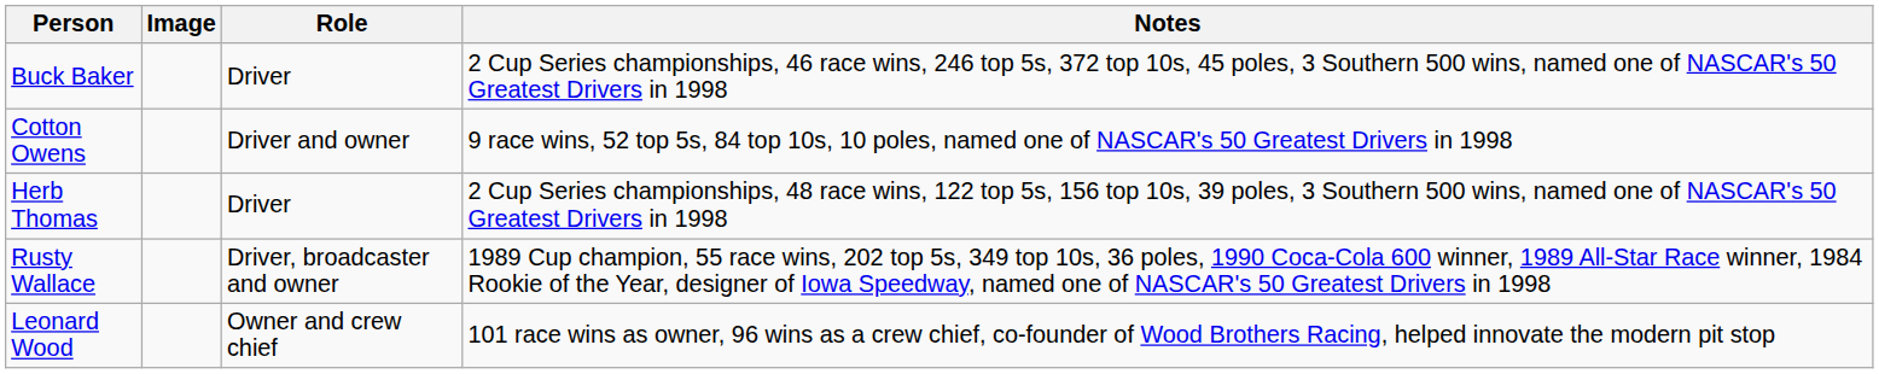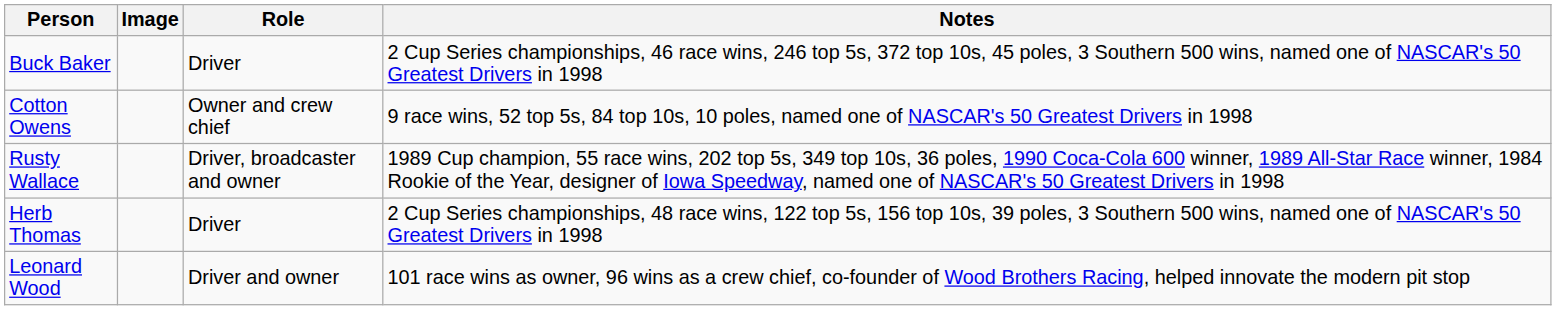 <table class="wikitable sortable">
 <tr>
 <th>Person</th>
 <th>Image</th>
 <th>Role</th>
 <th>Notes</th>
 </tr>
 <tr>
 <td><a href='#'>Buck Baker</a></td>
 <td></td>
 <td>Driver</td>
 <td>2 Cup Series championships, 46 race wins, 246 top 5s, 372 top 10s, 45 poles, 3 Southern 500 wins, named one of <a href='#'>NASCAR's 50 Greatest Drivers</a> in 1998</td>
 </tr>
 <tr>
 <td><a href='#'>Cotton Owens</a></td>
 <td></td>
-<td>Driver and owner</td>
+<td>Owner and crew chief</td>
 <td>9 race wins, 52 top 5s, 84 top 10s, 10 poles, named one of <a href='#'>NASCAR's 50 Greatest Drivers</a> in 1998</td>
+</tr>
+<tr>
+<td><a href='#'>Rusty Wallace</a></td>
+<td></td>
+<td>Driver, broadcaster and owner</td>
+<td>1989 Cup champion, 55 race wins, 202 top 5s, 349 top 10s, 36 poles, <a href='#'>1990 Coca-Cola 600</a> winner, <a href='#'>1989 All-Star Race</a> winner, 1984 Rookie of the Year, designer of <a href='#'>Iowa Speedway</a>, named one of <a href='#'>NASCAR's 50 Greatest Drivers</a> in 1998</td>
 </tr>
 <tr>
 <td><a href='#'>Herb Thomas</a></td>
 <td></td>
 <td>Driver</td>
 <td>2 Cup Series championships, 48 race wins, 122 top 5s, 156 top 10s, 39 poles, 3 Southern 500 wins, named one of <a href='#'>NASCAR's 50 Greatest Drivers</a> in 1998</td>
 </tr>
 <tr>
-<td><a href='#'>Rusty Wallace</a></td>
-<td></td>
-<td>Driver, broadcaster and owner</td>
-<td>1989 Cup champion, 55 race wins, 202 top 5s, 349 top 10s, 36 poles, <a href='#'>1990 Coca-Cola 600</a> winner, <a href='#'>1989 All-Star Race</a> winner, 1984 Rookie of the Year, designer of <a href='#'>Iowa Speedway</a>, named one of <a href='#'>NASCAR's 50 Greatest Drivers</a> in 1998</td>
-</tr>
-<tr>
 <td><a href='#'>Leonard Wood</a></td>
 <td></td>
-<td>Owner and crew chief</td>
+<td>Driver and owner</td>
 <td>101 race wins as owner, 96 wins as a crew chief, co-founder of <a href='#'>Wood Brothers Racing</a>, helped innovate the modern pit stop</td>
 </tr>
 </table>
